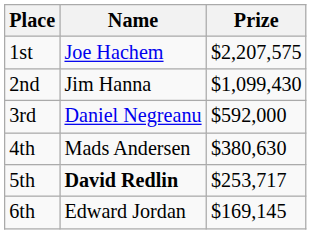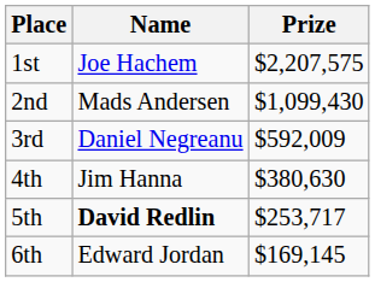 <table class="wikitable">
 <tr>
 <th>Place</th>
 <th>Name</th>
 <th>Prize</th>
 </tr>
 <tr>
 <td>1st</td>
 <td> <a href='#'>Joe Hachem</a></td>
 <td>$2,207,575</td>
 </tr>
 <tr>
 <td>2nd</td>
-<td> Jim Hanna</td>
+<td> Mads Andersen</td>
 <td>$1,099,430</td>
 </tr>
 <tr>
 <td>3rd</td>
 <td> <a href='#'>Daniel Negreanu</a></td>
-<td>$592,000</td>
+<td>$592,009</td>
 </tr>
 <tr>
 <td>4th</td>
-<td> Mads Andersen</td>
+<td> Jim Hanna</td>
 <td>$380,630</td>
 </tr>
 <tr>
 <td>5th</td>
 <td><strong> David Redlin</strong></td>
 <td>$253,717</td>
 </tr>
 <tr>
 <td>6th</td>
 <td> Edward Jordan</td>
 <td>$169,145</td>
 </tr>
 </table>
